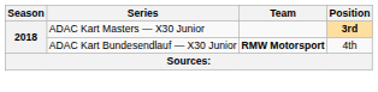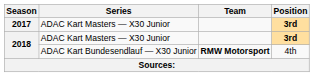 <table class="wikitable" style="font-size: 85%; text-align:center">
 <tr>
 <th>Season</th>
 <th>Series</th>
 <th>Team</th>
 <th>Position</th>
+</tr>
+<tr>
+<th>2017</th>
+<td align=left>ADAC Kart Masters — X30 Junior</td>
+<td align=left></td>
+<td style="background:#FFDF9F;"><strong>3rd</strong></td>
 </tr>
 <tr>
 <th rowspan=2>2018</th>
 <td align=left>ADAC Kart Masters — X30 Junior</td>
 <td align=left></td>
 <td style="background:#FFDF9F;"><strong>3rd</strong></td>
 </tr>
 <tr>
 <td align=left>ADAC Kart Bundesendlauf — X30 Junior</td>
 <td><strong>RMW Motorsport</strong></td>
 <td>4th</td>
 </tr>
 <tr>
 <th colspan=4>Sources:</th>
 </tr>
 </table>
